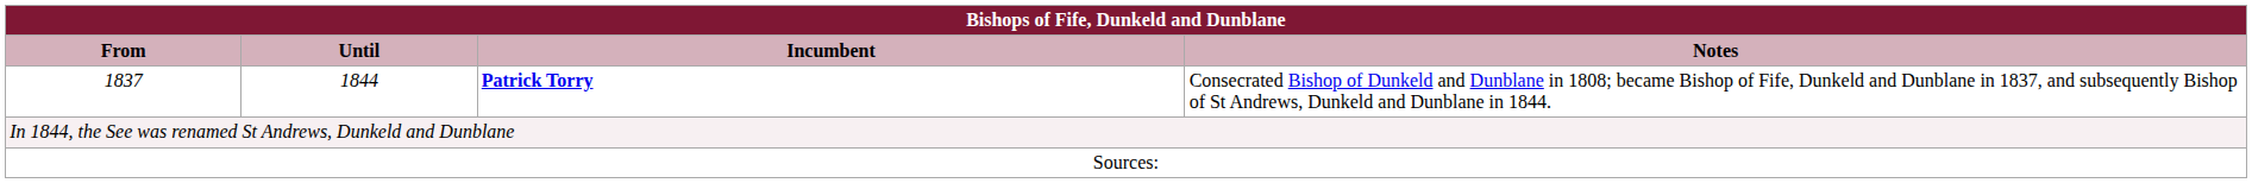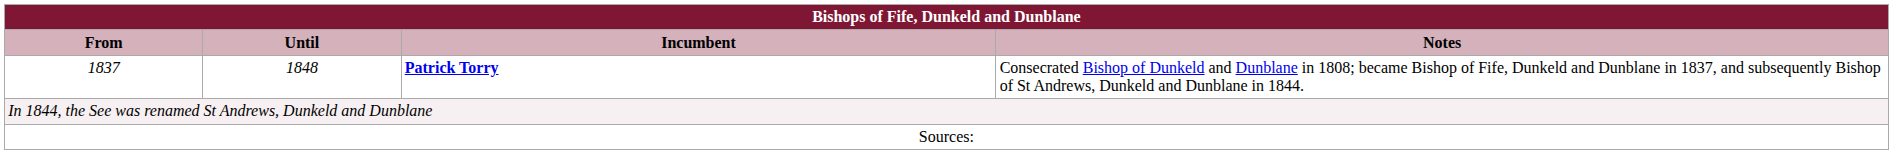 <table class="wikitable" style="width:95%;" border="1" cellpadding="2">
 <tr>
 <th colspan="4" style="background-color: #7F1734; color: white;">Bishops of Fife, Dunkeld and Dunblane</th>
 </tr>
 <tr valign=center>
 <th style="background-color:#D4B1BB" width="10%">From</th>
 <th style="background-color:#D4B1BB" width="10%">Until</th>
 <th style="background-color:#D4B1BB" width="30%">Incumbent</th>
 <th style="background-color:#D4B1BB" width="45%">Notes</th>
 </tr>
 <tr valign=top bgcolor="white">
 <td align=center><em>1837</em></td>
-<td align=center><em>1844</em></td>
+<td align=center><em>1848</em></td>
 <td><strong><a href='#'>Patrick Torry</a></strong></td>
 <td>Consecrated <a href='#'>Bishop of Dunkeld</a> and <a href='#'>Dunblane</a> in 1808; became Bishop of Fife, Dunkeld and Dunblane in 1837, and subsequently Bishop of St Andrews, Dunkeld and Dunblane in 1844.</td>
 </tr>
 <tr valign=top bgcolor="#F7F0F2">
 <td colspan=4><em>In 1844, the See was renamed St Andrews, Dunkeld and Dunblane</em></td>
 </tr>
 <tr valign=top bgcolor="white">
 <td align=center colspan=4>Sources:</td>
 </tr>
 </table>
